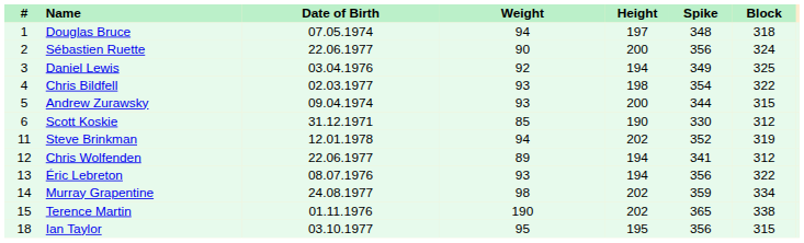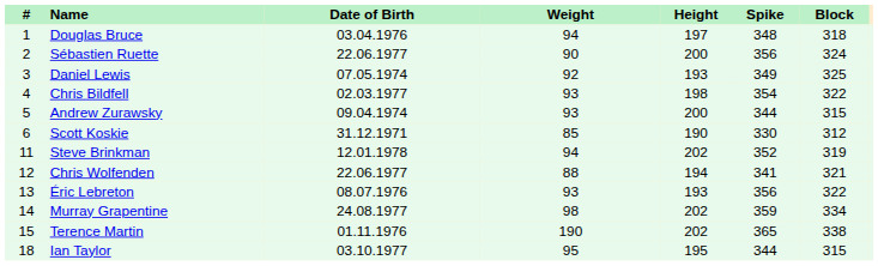 <table border=0 cellpadding=2 cellspacing=0  |- bgcolor=#FFECCE style="text-align:center; font-size:90%;" width=100%>
 <tr bgcolor=#BBF0C9>
 <th width=5%>#</th>
 <th width=25% align=left>Name</th>
 <th width=25%>Date of Birth</th>
 <th width=21%>Weight</th>
 <th width=8%>Height</th>
 <th width=8%>Spike</th>
 <th width=8%>Block</th>
 </tr>
 <tr bgcolor=#E7FAEC>
 <td>1</td>
 <td align=left><a href='#'>Douglas Bruce</a></td>
-<td>07.05.1974</td>
+<td>03.04.1976</td>
 <td>94</td>
 <td>197</td>
 <td>348</td>
 <td>318</td>
 <td></td>
 </tr>
 <tr bgcolor=#E7FAEC>
 <td>2</td>
 <td align=left><a href='#'>Sébastien Ruette</a></td>
 <td>22.06.1977</td>
 <td>90</td>
 <td>200</td>
 <td>356</td>
 <td>324</td>
 <td></td>
 </tr>
 <tr bgcolor=#E7FAEC>
 <td>3</td>
 <td align=left><a href='#'>Daniel Lewis</a></td>
-<td>03.04.1976</td>
+<td>07.05.1974</td>
 <td>92</td>
-<td>194</td>
+<td>193</td>
 <td>349</td>
 <td>325</td>
 <td></td>
 </tr>
 <tr bgcolor=#E7FAEC>
 <td>4</td>
 <td align=left><a href='#'>Chris Bildfell</a></td>
 <td>02.03.1977</td>
 <td>93</td>
 <td>198</td>
 <td>354</td>
 <td>322</td>
 <td></td>
 </tr>
 <tr bgcolor=#E7FAEC>
 <td>5</td>
 <td align=left><a href='#'>Andrew Zurawsky</a></td>
 <td>09.04.1974</td>
 <td>93</td>
 <td>200</td>
 <td>344</td>
 <td>315</td>
 <td></td>
 </tr>
 <tr bgcolor=#E7FAEC>
 <td>6</td>
 <td align=left><a href='#'>Scott Koskie</a></td>
 <td>31.12.1971</td>
 <td>85</td>
 <td>190</td>
 <td>330</td>
 <td>312</td>
 <td></td>
 </tr>
 <tr bgcolor=#E7FAEC>
 <td>11</td>
 <td align=left><a href='#'>Steve Brinkman</a></td>
 <td>12.01.1978</td>
 <td>94</td>
 <td>202</td>
 <td>352</td>
 <td>319</td>
 <td></td>
 </tr>
 <tr bgcolor=#E7FAEC>
 <td>12</td>
 <td align=left><a href='#'>Chris Wolfenden</a></td>
 <td>22.06.1977</td>
-<td>89</td>
+<td>88</td>
 <td>194</td>
 <td>341</td>
-<td>312</td>
+<td>321</td>
 <td></td>
 </tr>
 <tr bgcolor=#E7FAEC>
 <td>13</td>
 <td align=left><a href='#'>Éric Lebreton</a></td>
 <td>08.07.1976</td>
 <td>93</td>
-<td>194</td>
+<td>193</td>
 <td>356</td>
 <td>322</td>
 <td></td>
 </tr>
 <tr bgcolor=#E7FAEC>
 <td>14</td>
 <td align=left><a href='#'>Murray Grapentine</a></td>
 <td>24.08.1977</td>
 <td>98</td>
 <td>202</td>
 <td>359</td>
 <td>334</td>
 <td></td>
 </tr>
 <tr bgcolor=#E7FAEC>
 <td>15</td>
 <td align=left><a href='#'>Terence Martin</a></td>
 <td>01.11.1976</td>
 <td>190</td>
 <td>202</td>
 <td>365</td>
 <td>338</td>
 <td></td>
 </tr>
 <tr bgcolor=#E7FAEC>
 <td>18</td>
 <td align=left><a href='#'>Ian Taylor</a></td>
 <td>03.10.1977</td>
 <td>95</td>
 <td>195</td>
-<td>356</td>
+<td>344</td>
 <td>315</td>
 <td></td>
 </tr>
 </table>
